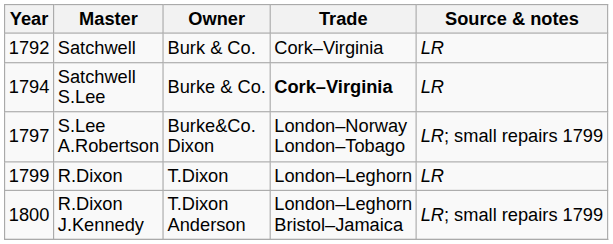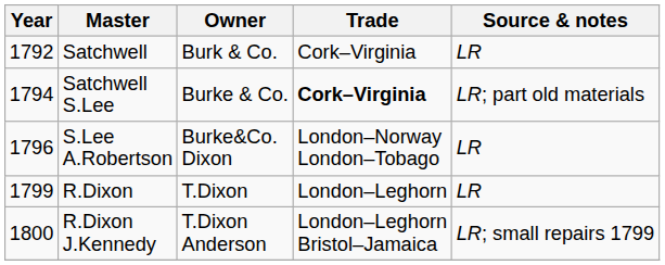 <table class=" wikitable">
 <tr>
 <th>Year</th>
 <th>Master</th>
 <th>Owner</th>
 <th>Trade</th>
 <th>Source & notes</th>
 </tr>
 <tr>
 <td>1792</td>
 <td>Satchwell</td>
 <td>Burk & Co.</td>
 <td>Cork–Virginia</td>
 <td><em>LR</em></td>
 </tr>
 <tr>
 <td>1794</td>
 <td>Satchwell<br>S.Lee</td>
 <td>Burke & Co.</td>
 <td><strong>Cork–Virginia</strong></td>
-<td><em>LR</em></td>
+<td><em>LR</em>; part old materials</td>
 </tr>
 <tr>
-<td>1797</td>
+<td>1796</td>
 <td>S.Lee<br>A.Robertson</td>
 <td>Burke&Co.<br>Dixon</td>
 <td>London–Norway<br>London–Tobago</td>
-<td><em>LR</em>; small repairs 1799</td>
+<td><em>LR</em></td>
 </tr>
 <tr>
 <td>1799</td>
 <td>R.Dixon</td>
 <td>T.Dixon</td>
 <td>London–Leghorn</td>
 <td><em>LR</em></td>
 </tr>
 <tr>
 <td>1800</td>
 <td>R.Dixon<br>J.Kennedy</td>
 <td>T.Dixon<br>Anderson</td>
 <td>London–Leghorn<br>Bristol–Jamaica</td>
 <td><em>LR</em>; small repairs 1799</td>
 </tr>
 <tr>
 </tr>
 </table>
